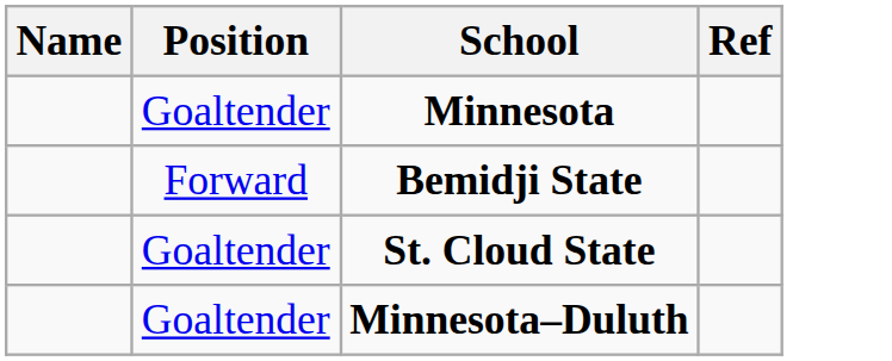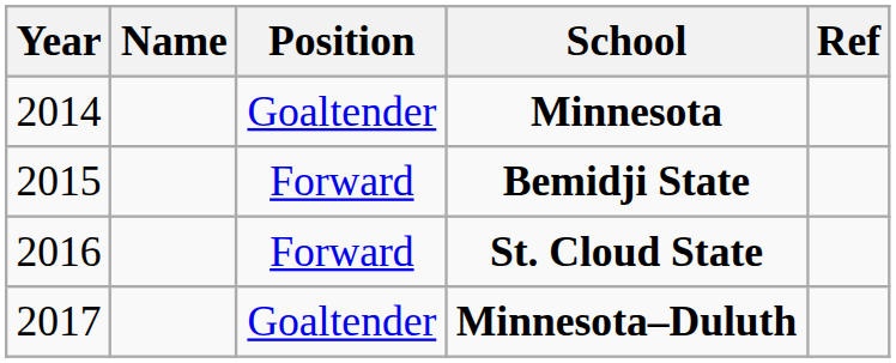 <table class="wikitable sortable" style="font-size: 95%;text-align: center;">
 <tr>
+<th>Year</th>
 <th>Name</th>
 <th>Position</th>
 <th>School</th>
 <th class="unsortable">Ref</th>
 </tr>
 <tr>
+<td>2014</td>
 <td></td>
 <td><a href='#'>Goaltender</a></td>
 <td style=><strong>Minnesota</strong></td>
 <td></td>
 </tr>
 <tr>
+<td>2015</td>
 <td></td>
 <td><a href='#'>Forward</a></td>
 <td style=><strong>Bemidji State</strong></td>
 <td></td>
 </tr>
 <tr>
+<td>2016</td>
 <td></td>
-<td><a href='#'>Goaltender</a></td>
+<td><a href='#'>Forward</a></td>
 <td style=><strong>St. Cloud State</strong></td>
 <td></td>
 </tr>
 <tr>
+<td>2017</td>
 <td></td>
 <td><a href='#'>Goaltender</a></td>
 <td style=><strong>Minnesota–Duluth</strong></td>
 <td></td>
 </tr>
 </table>
